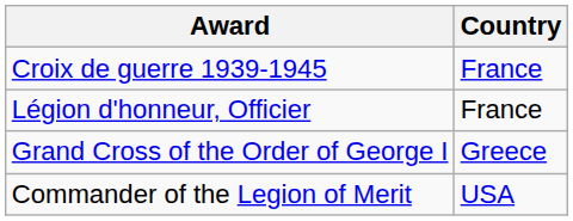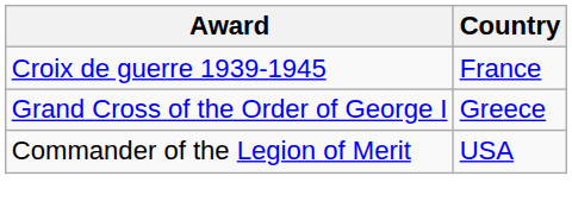 <table class="wikitable">
 <tr>
 <th>Award</th>
 <th>Country</th>
 </tr>
 <tr>
 <td><a href='#'>Croix de guerre 1939-1945</a></td>
 <td><a href='#'>France</a></td>
 </tr>
 <tr>
-<td><a href='#'>Légion d'honneur, Officier</a></td>
-<td>France</td>
-</tr>
-<tr>
 <td><a href='#'>Grand Cross of the Order of George I</a></td>
 <td><a href='#'>Greece</a></td>
 </tr>
 <tr>
 <td>Commander of the <a href='#'>Legion of Merit</a></td>
 <td><a href='#'>USA</a></td>
 </tr>
 </table>
